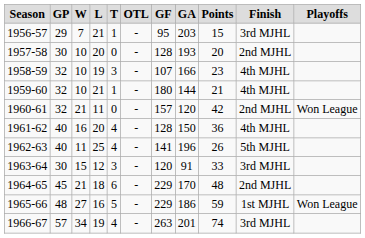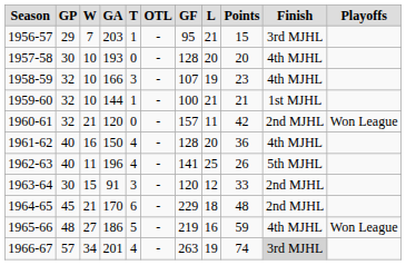 <table class="wikitable">
 <tr align="center"  bgcolor="#dddddd">
 <td><strong>Season</strong></td>
 <td><strong>GP </strong></td>
 <td><strong> W </strong></td>
-<td><strong> L </strong></td>
+<td><strong>GA </strong></td>
 <td><strong> T </strong></td>
 <td><strong>OTL</strong></td>
 <td><strong>GF </strong></td>
-<td><strong>GA </strong></td>
+<td><strong> L </strong></td>
 <td><strong>Points</strong></td>
 <td><strong>Finish</strong></td>
 <td><strong>Playoffs</strong></td>
 </tr>
 <tr align="center">
 <td>1956-57</td>
 <td>29</td>
 <td>7</td>
-<td>21</td>
+<td>203</td>
 <td>1</td>
 <td>-</td>
 <td>95</td>
-<td>203</td>
+<td>21</td>
 <td>15</td>
 <td>3rd MJHL</td>
 <td></td>
 </tr>
 <tr align="center">
 <td>1957-58</td>
 <td>30</td>
 <td>10</td>
-<td>20</td>
+<td>193</td>
 <td>0</td>
 <td>-</td>
 <td>128</td>
-<td>193</td>
 <td>20</td>
-<td>2nd MJHL</td>
+<td>20</td>
+<td>4th MJHL</td>
 <td></td>
 </tr>
 <tr align="center">
 <td>1958-59</td>
 <td>32</td>
 <td>10</td>
-<td>19</td>
+<td>166</td>
 <td>3</td>
 <td>-</td>
 <td>107</td>
-<td>166</td>
+<td>19</td>
 <td>23</td>
 <td>4th MJHL</td>
 <td></td>
 </tr>
 <tr align="center">
 <td>1959-60</td>
 <td>32</td>
 <td>10</td>
-<td>21</td>
+<td>144</td>
 <td>1</td>
 <td>-</td>
-<td>180</td>
-<td>144</td>
+<td>100</td>
 <td>21</td>
-<td>4th MJHL</td>
+<td>21</td>
+<td>1st MJHL</td>
 <td></td>
 </tr>
 <tr align="center">
 <td>1960-61</td>
 <td>32</td>
 <td>21</td>
-<td>11</td>
+<td>120</td>
 <td>0</td>
 <td>-</td>
 <td>157</td>
-<td>120</td>
+<td>11</td>
 <td>42</td>
 <td>2nd MJHL</td>
 <td>Won League</td>
 </tr>
 <tr align="center">
 <td>1961-62</td>
 <td>40</td>
 <td>16</td>
-<td>20</td>
+<td>150</td>
 <td>4</td>
 <td>-</td>
 <td>128</td>
-<td>150</td>
+<td>20</td>
 <td>36</td>
 <td>4th MJHL</td>
 <td></td>
 </tr>
 <tr align="center">
 <td>1962-63</td>
 <td>40</td>
 <td>11</td>
-<td>25</td>
+<td>196</td>
 <td>4</td>
 <td>-</td>
 <td>141</td>
-<td>196</td>
+<td>25</td>
 <td>26</td>
 <td>5th MJHL</td>
 <td></td>
 </tr>
 <tr align="center">
 <td>1963-64</td>
 <td>30</td>
 <td>15</td>
-<td>12</td>
+<td>91</td>
 <td>3</td>
 <td>-</td>
 <td>120</td>
-<td>91</td>
+<td>12</td>
 <td>33</td>
-<td>3rd MJHL</td>
+<td>2nd MJHL</td>
 <td></td>
 </tr>
 <tr align="center">
 <td>1964-65</td>
 <td>45</td>
 <td>21</td>
-<td>18</td>
+<td>170</td>
 <td>6</td>
 <td>-</td>
 <td>229</td>
-<td>170</td>
+<td>18</td>
 <td>48</td>
 <td>2nd MJHL</td>
 <td></td>
 </tr>
 <tr align="center">
 <td>1965-66</td>
 <td>48</td>
 <td>27</td>
-<td>16</td>
+<td>186</td>
 <td>5</td>
 <td>-</td>
-<td>229</td>
-<td>186</td>
+<td>219</td>
+<td>16</td>
 <td>59</td>
-<td>1st MJHL</td>
+<td>4th MJHL</td>
 <td>Won League</td>
 </tr>
 <tr align="center">
 <td>1966-67</td>
 <td>57</td>
 <td>34</td>
-<td>19</td>
+<td>201</td>
 <td>4</td>
 <td>-</td>
 <td>263</td>
-<td>201</td>
+<td>19</td>
 <td>74</td>
-<td>3rd MJHL</td>
+<td style="background: lightgrey;">3rd MJHL</td>
 <td></td>
 </tr>
 </table>
